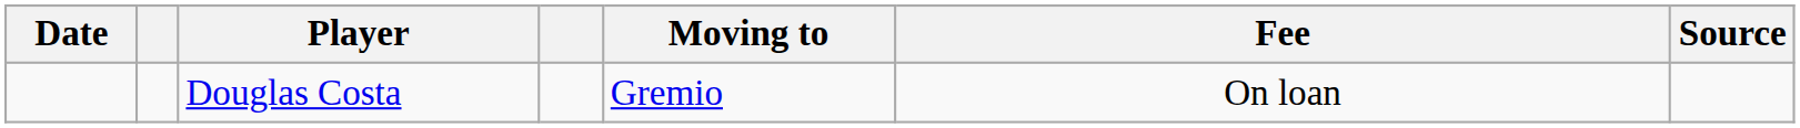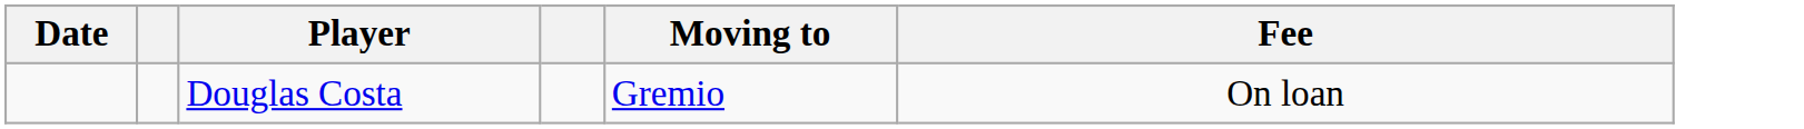 <table class="wikitable sortable">
 <tr>
 <th style="width:50px;">Date</th>
 <th style="width:10px;"></th>
 <th style="width:150px;">Player</th>
 <th style="width:20px;"></th>
 <th style="width:120px;">Moving to</th>
 <th style="width:330px;" class="unsortable">Fee</th>
-<th style="width:20px;">Source</th>
 </tr>
 <tr>
 <td></td>
 <td align=center></td>
 <td> <a href='#'>Douglas Costa</a></td>
 <td align="center"></td>
 <td align=left> <a href='#'>Gremio</a></td>
 <td align=center>On loan</td>
-<td></td>
 </tr>
 </table>
